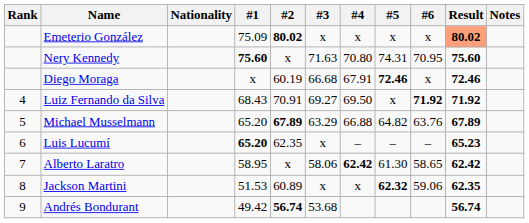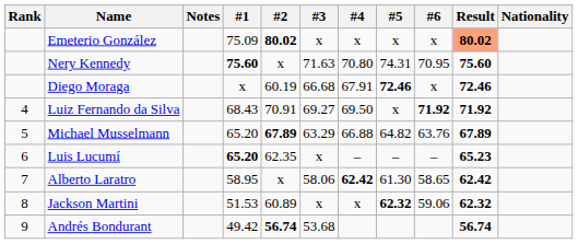 <table class="wikitable sortable" style="text-align:center;font-size:95%">
 <tr>
 <th>Rank</th>
 <th>Name</th>
-<th>Nationality</th>
+<th>Notes</th>
 <th>#1</th>
 <th>#2</th>
 <th>#3</th>
 <th>#4</th>
 <th>#5</th>
 <th>#6</th>
 <th>Result</th>
-<th>Notes</th>
+<th>Nationality</th>
 </tr>
 <tr>
 <td></td>
 <td align=left><a href='#'>Emeterio González</a></td>
-<td align=left></td>
+<td></td>
 <td>75.09</td>
 <td><strong>80.02</strong></td>
 <td>x</td>
 <td>x</td>
 <td>x</td>
 <td>x</td>
 <td style="background: lightsalmon;"><strong>80.02</strong></td>
-<td></td>
+<td align=left></td>
 </tr>
 <tr>
 <td></td>
 <td align=left><a href='#'>Nery Kennedy</a></td>
-<td align=left></td>
+<td></td>
 <td><strong>75.60</strong></td>
 <td>x</td>
 <td>71.63</td>
 <td>70.80</td>
 <td>74.31</td>
 <td>70.95</td>
 <td><strong>75.60</strong></td>
-<td></td>
+<td align=left></td>
 </tr>
 <tr>
 <td></td>
 <td align=left><a href='#'>Diego Moraga</a></td>
-<td align=left></td>
+<td></td>
 <td>x</td>
 <td>60.19</td>
 <td>66.68</td>
 <td>67.91</td>
 <td><strong>72.46</strong></td>
 <td>x</td>
 <td><strong>72.46</strong></td>
-<td></td>
+<td align=left></td>
 </tr>
 <tr>
 <td>4</td>
 <td align=left><a href='#'>Luiz Fernando da Silva</a></td>
-<td align=left></td>
+<td></td>
 <td>68.43</td>
 <td>70.91</td>
 <td>69.27</td>
 <td>69.50</td>
 <td>x</td>
 <td><strong>71.92</strong></td>
 <td><strong>71.92</strong></td>
-<td></td>
+<td align=left></td>
 </tr>
 <tr>
 <td>5</td>
 <td align=left><a href='#'>Michael Musselmann</a></td>
-<td align=left></td>
+<td></td>
 <td>65.20</td>
 <td><strong>67.89</strong></td>
 <td>63.29</td>
 <td>66.88</td>
 <td>64.82</td>
 <td>63.76</td>
 <td><strong>67.89</strong></td>
-<td></td>
+<td align=left></td>
 </tr>
 <tr>
 <td>6</td>
 <td align=left><a href='#'>Luis Lucumí</a></td>
-<td align=left></td>
+<td></td>
 <td><strong>65.20</strong></td>
 <td>62.35</td>
 <td>x</td>
 <td>–</td>
 <td>–</td>
 <td>–</td>
 <td><strong>65.23</strong></td>
-<td></td>
+<td align=left></td>
 </tr>
 <tr>
 <td>7</td>
 <td align=left><a href='#'>Alberto Laratro</a></td>
-<td align=left></td>
+<td></td>
 <td>58.95</td>
 <td>x</td>
 <td>58.06</td>
 <td><strong>62.42</strong></td>
 <td>61.30</td>
 <td>58.65</td>
 <td><strong>62.42</strong></td>
-<td></td>
+<td align=left></td>
 </tr>
 <tr>
 <td>8</td>
 <td align=left><a href='#'>Jackson Martini</a></td>
-<td align=left></td>
+<td></td>
 <td>51.53</td>
 <td>60.89</td>
 <td>x</td>
 <td>x</td>
 <td><strong>62.32</strong></td>
 <td>59.06</td>
-<td><strong>62.35</strong></td>
-<td></td>
+<td><strong>62.32</strong></td>
+<td align=left></td>
 </tr>
 <tr>
 <td>9</td>
 <td align=left><a href='#'>Andrés Bondurant</a></td>
-<td align=left></td>
+<td></td>
 <td>49.42</td>
 <td><strong>56.74</strong></td>
 <td>53.68</td>
 <td></td>
 <td></td>
 <td></td>
 <td><strong>56.74</strong></td>
-<td></td>
+<td align=left></td>
 </tr>
 </table>
